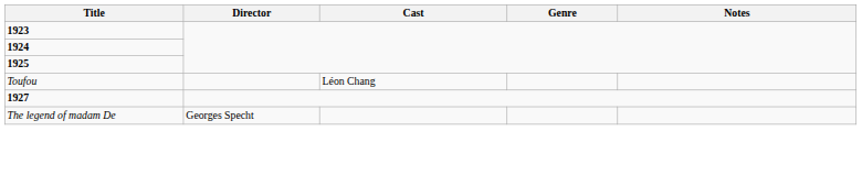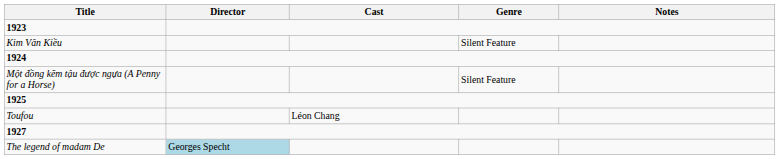 <table class="wikitable" width= "100%">
 <tr>
 <th width=21%>Title</th>
 <th width=16%>Director</th>
 <th width=22%>Cast</th>
 <th width=13%>Genre</th>
 <th width=28%>Notes</th>
 </tr>
 <tr>
 <td><strong>1923</strong></td>
 </tr>
 <tr>
+<td><em>Kim Vân Kiều</em></td>
+<td></td>
+<td></td>
+<td>Silent Feature</td>
+<td></td>
+</tr>
+<tr>
 <td><strong>1924</strong></td>
+</tr>
+<tr>
+<td><em>Một đồng kẽm tậu được ngựa (A Penny for a Horse)</em></td>
+<td></td>
+<td></td>
+<td>Silent Feature</td>
+<td></td>
 </tr>
 <tr>
 <td><strong>1925</strong></td>
 </tr>
 <tr>
 <td><em>Toufou</em></td>
 <td></td>
 <td>Léon Chang</td>
 <td></td>
 <td></td>
 </tr>
 <tr>
 <td><strong>1927</strong></td>
 </tr>
 <tr>
 <td><em>The legend of madam De</em></td>
-<td>Georges Specht</td>
+<td style="background: lightblue;">Georges Specht</td>
 <td></td>
 <td></td>
 <td></td>
 </tr>
 </table>
